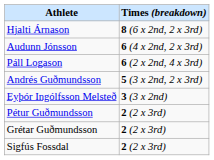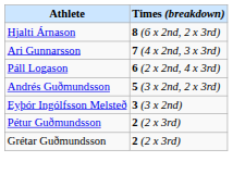 <table class="wikitable">
 <tr>
 <th style="background: #cce6ff;">Athlete</th>
 <th style="background: #cce6ff;">Times <em>(breakdown)</em></th>
 </tr>
 <tr>
 <td> <a href='#'>Hjalti Árnason</a></td>
 <td><strong>8</strong> <em>(6 x 2nd, 2 x 3rd)</em></td>
 </tr>
 <tr>
-<td> <a href='#'>Audunn Jónsson</a></td>
-<td><strong>6</strong> <em>(4 x 2nd, 2 x 3rd)</em></td>
+<td> <a href='#'>Ari Gunnarsson</a></td>
+<td><strong>7</strong> <em>(4 x 2nd, 3 x 3rd)</em></td>
 </tr>
 <tr>
 <td> <a href='#'>Páll Logason</a></td>
 <td><strong>6</strong> <em>(2 x 2nd, 4 x 3rd)</em></td>
 </tr>
 <tr>
 <td> <a href='#'>Andrés Guðmundsson</a></td>
 <td><strong>5</strong> <em>(3 x 2nd, 2 x 3rd)</em></td>
 </tr>
 <tr>
 <td> <a href='#'>Eyþór Ingólfsson Melsteð</a></td>
 <td><strong>3</strong> <em>(3 x 2nd)</em></td>
 </tr>
 <tr>
 <td> <a href='#'>Pétur Guðmundsson</a></td>
 <td><strong>2</strong> <em>(2 x 3rd)</em></td>
 </tr>
 <tr>
 <td> Grétar Guðmundsson</td>
 <td><strong>2</strong> <em>(2 x 3rd)</em></td>
 </tr>
-<tr>
-<td> Sigfús Fossdal</td>
-<td><strong>2</strong> <em>(2 x 3rd)</em></td>
-</tr>
 </table>
